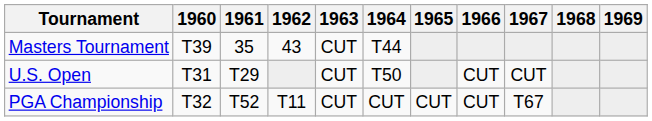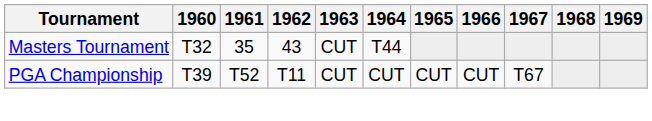 <table class="wikitable" style="font-size:95%;text-align:center;">
 <tr>
 <th>Tournament</th>
 <th>1960</th>
 <th>1961</th>
 <th>1962</th>
 <th>1963</th>
 <th>1964</th>
 <th>1965</th>
 <th>1966</th>
 <th>1967</th>
 <th>1968</th>
 <th>1969</th>
 </tr>
 <tr>
 <td align=left><a href='#'>Masters Tournament</a></td>
-<td>T39</td>
+<td>T32</td>
 <td>35</td>
 <td>43</td>
 <td>CUT</td>
 <td>T44</td>
 <td style="background:#eeeeee;"></td>
 <td style="background:#eeeeee;"></td>
 <td style="background:#eeeeee;"></td>
 <td style="background:#eeeeee;"></td>
 <td style="background:#eeeeee;"></td>
 </tr>
 <tr>
-<td align=left><a href='#'>U.S. Open</a></td>
-<td>T31</td>
-<td>T29</td>
-<td style="background:#eeeeee;"></td>
-<td>CUT</td>
-<td>T50</td>
-<td style="background:#eeeeee;"></td>
-<td>CUT</td>
-<td>CUT</td>
-<td style="background:#eeeeee;"></td>
-<td style="background:#eeeeee;"></td>
-</tr>
-<tr>
 <td align=left><a href='#'>PGA Championship</a></td>
-<td>T32</td>
+<td>T39</td>
 <td>T52</td>
 <td>T11</td>
 <td>CUT</td>
 <td>CUT</td>
 <td>CUT</td>
 <td>CUT</td>
 <td>T67</td>
 <td style="background:#eeeeee;"></td>
 <td style="background:#eeeeee;"></td>
 </tr>
 </table>
